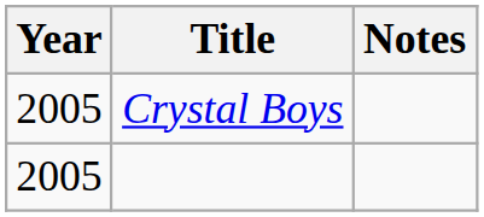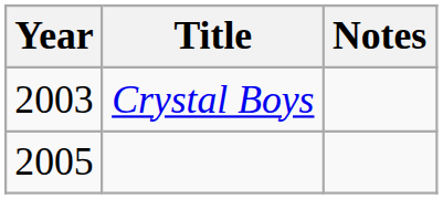 <table class="wikitable">
 <tr>
 <th>Year</th>
 <th>Title</th>
 <th>Notes</th>
 </tr>
 <tr>
-<td>2005</td>
+<td>2003</td>
 <td><em><a href='#'>Crystal Boys</a></em></td>
 <td></td>
 </tr>
 <tr>
 <td>2005</td>
 <td><em></em></td>
 <td></td>
 </tr>
 </table>
